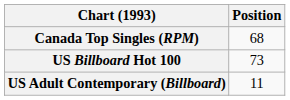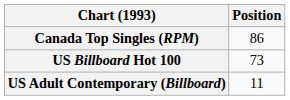 <table class="wikitable sortable plainrowheaders">
 <tr>
 <th scope="col">Chart (1993)</th>
 <th scope="col">Position</th>
 </tr>
 <tr>
 <th scope="row">Canada Top Singles (<em>RPM</em>)</th>
-<td align="center">68</td>
+<td align="center">86</td>
 </tr>
 <tr>
 <th scope="row">US <em>Billboard</em> Hot 100</th>
 <td align="center">73</td>
 </tr>
 <tr>
 <th scope="row">US Adult Contemporary (<em>Billboard</em>)</th>
 <td align="center">11</td>
 </tr>
 </table>
